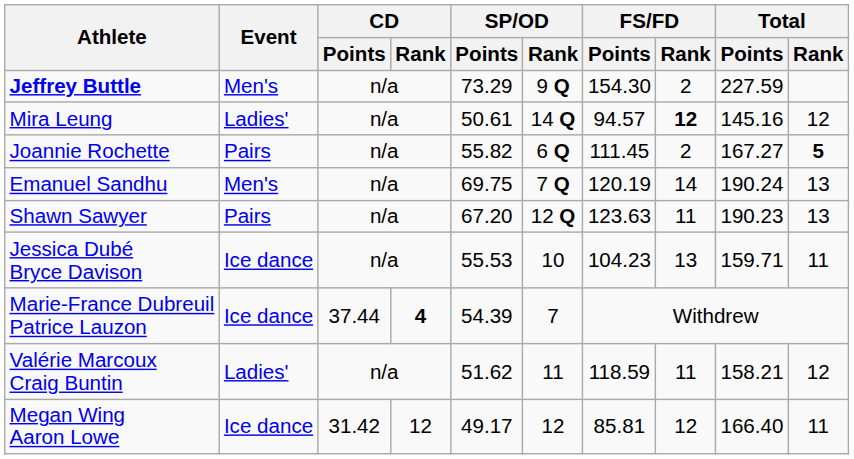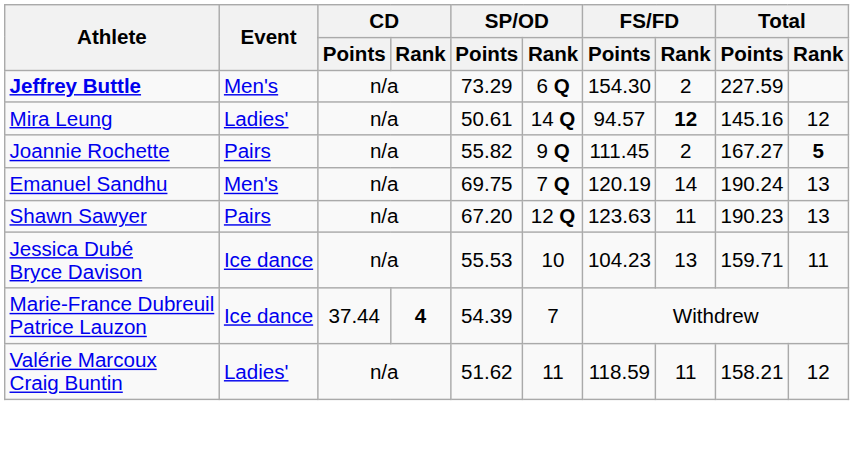 <table class="wikitable" style="font-size:90%">
 <tr>
 <th rowspan="2">Athlete</th>
 <th rowspan="2">Event</th>
 <th colspan="2">CD</th>
 <th colspan="2">SP/OD</th>
 <th colspan="2">FS/FD</th>
 <th colspan="2">Total</th>
 </tr>
 <tr>
 <th>Points</th>
 <th>Rank</th>
 <th>Points</th>
 <th>Rank</th>
 <th>Points</th>
 <th>Rank</th>
 <th>Points</th>
 <th>Rank</th>
 </tr>
 <tr>
 <td><strong><a href='#'>Jeffrey Buttle</a></strong></td>
 <td><a href='#'>Men's</a></td>
 <td colspan="2" style="text-align:center;">n/a</td>
 <td style="text-align:center;">73.29</td>
-<td style="text-align:center;">9 <strong>Q</strong></td>
+<td style="text-align:center;">6 <strong>Q</strong></td>
 <td style="text-align:center;">154.30</td>
 <td style="text-align:center;">2</td>
 <td style="text-align:center;">227.59</td>
 <td style="text-align:center;"></td>
 </tr>
 <tr>
 <td><a href='#'>Mira Leung</a></td>
 <td><a href='#'>Ladies'</a></td>
 <td colspan="2" style="text-align:center;">n/a</td>
 <td style="text-align:center;">50.61</td>
 <td style="text-align:center;">14 <strong>Q</strong></td>
 <td style="text-align:center;">94.57</td>
 <td style="text-align:center;"><strong>12</strong></td>
 <td style="text-align:center;">145.16</td>
 <td style="text-align:center;">12</td>
 </tr>
 <tr>
 <td><a href='#'>Joannie Rochette</a></td>
 <td><a href='#'>Pairs</a></td>
 <td colspan="2" style="text-align:center;">n/a</td>
 <td style="text-align:center;">55.82</td>
-<td style="text-align:center;">6 <strong>Q</strong></td>
+<td style="text-align:center;">9 <strong>Q</strong></td>
 <td style="text-align:center;">111.45</td>
 <td style="text-align:center;">2</td>
 <td style="text-align:center;">167.27</td>
 <td style="text-align:center;"><strong>5</strong></td>
 </tr>
 <tr>
 <td><a href='#'>Emanuel Sandhu</a></td>
 <td><a href='#'>Men's</a></td>
 <td colspan="2" style="text-align:center;">n/a</td>
 <td style="text-align:center;">69.75</td>
 <td style="text-align:center;">7 <strong>Q</strong></td>
 <td style="text-align:center;">120.19</td>
 <td style="text-align:center;">14</td>
 <td style="text-align:center;">190.24</td>
 <td style="text-align:center;">13</td>
 </tr>
 <tr>
 <td><a href='#'>Shawn Sawyer</a></td>
 <td><a href='#'>Pairs</a></td>
 <td colspan="2" style="text-align:center;">n/a</td>
 <td style="text-align:center;">67.20</td>
 <td style="text-align:center;">12 <strong>Q</strong></td>
 <td style="text-align:center;">123.63</td>
 <td style="text-align:center;">11</td>
 <td style="text-align:center;">190.23</td>
 <td style="text-align:center;">13</td>
 </tr>
 <tr>
 <td><a href='#'>Jessica Dubé</a> <br> <a href='#'>Bryce Davison</a></td>
 <td><a href='#'>Ice dance</a></td>
 <td colspan="2" style="text-align:center;">n/a</td>
 <td style="text-align:center;">55.53</td>
 <td style="text-align:center;">10</td>
 <td style="text-align:center;">104.23</td>
 <td style="text-align:center;">13</td>
 <td style="text-align:center;">159.71</td>
 <td style="text-align:center;">11</td>
 </tr>
 <tr>
 <td><a href='#'>Marie-France Dubreuil</a> <br> <a href='#'>Patrice Lauzon</a></td>
 <td><a href='#'>Ice dance</a></td>
 <td style="text-align:center;">37.44</td>
 <td style="text-align:center;"><strong>4</strong></td>
 <td style="text-align:center;">54.39</td>
 <td style="text-align:center;">7</td>
 <td colspan="4" style="text-align:center;">Withdrew</td>
 </tr>
 <tr>
 <td><a href='#'>Valérie Marcoux</a> <br> <a href='#'>Craig Buntin</a></td>
 <td><a href='#'>Ladies'</a></td>
 <td colspan="2" style="text-align:center;">n/a</td>
 <td style="text-align:center;">51.62</td>
 <td style="text-align:center;">11</td>
 <td style="text-align:center;">118.59</td>
 <td style="text-align:center;">11</td>
 <td style="text-align:center;">158.21</td>
 <td style="text-align:center;">12</td>
 </tr>
-<tr>
-<td><a href='#'>Megan Wing</a> <br> <a href='#'>Aaron Lowe</a></td>
-<td><a href='#'>Ice dance</a></td>
-<td style="text-align:center;">31.42</td>
-<td style="text-align:center;">12</td>
-<td style="text-align:center;">49.17</td>
-<td style="text-align:center;">12</td>
-<td style="text-align:center;">85.81</td>
-<td style="text-align:center;">12</td>
-<td style="text-align:center;">166.40</td>
-<td style="text-align:center;">11</td>
-</tr>
 </table>
